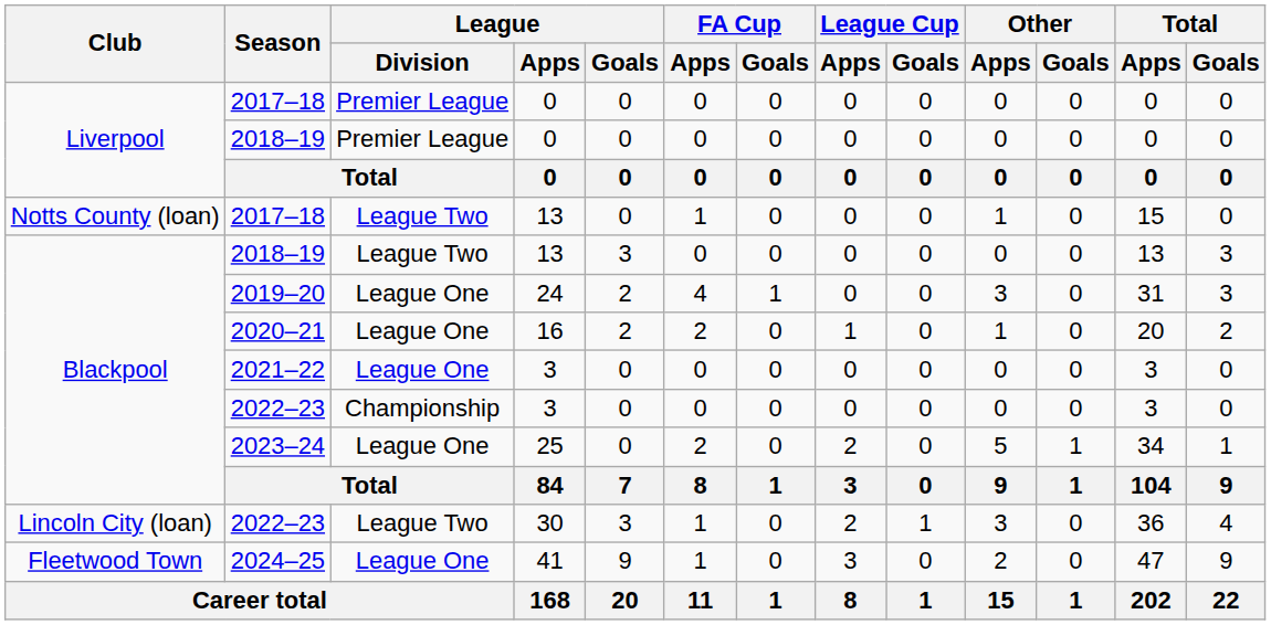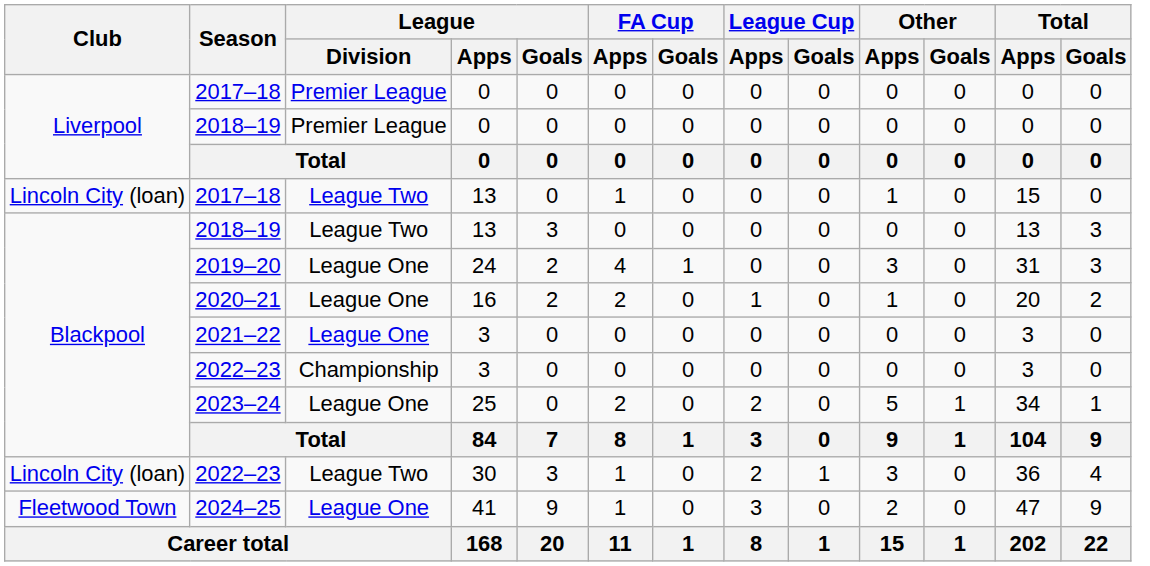 <table class="wikitable" style="text-align:center">
 <tr>
 <th rowspan="2">Club</th>
 <th rowspan="2">Season</th>
 <th colspan="3">League</th>
 <th colspan="2"><a href='#'>FA Cup</a></th>
 <th colspan="2"><a href='#'>League Cup</a></th>
 <th colspan="2">Other</th>
 <th colspan="2">Total</th>
 </tr>
 <tr>
 <th>Division</th>
 <th>Apps</th>
 <th>Goals</th>
 <th>Apps</th>
 <th>Goals</th>
 <th>Apps</th>
 <th>Goals</th>
 <th>Apps</th>
 <th>Goals</th>
 <th>Apps</th>
 <th>Goals</th>
 </tr>
 <tr>
 <td rowspan=3><a href='#'>Liverpool</a></td>
 <td><a href='#'>2017–18</a></td>
 <td><a href='#'>Premier League</a></td>
 <td>0</td>
 <td>0</td>
 <td>0</td>
 <td>0</td>
 <td>0</td>
 <td>0</td>
 <td>0</td>
 <td>0</td>
 <td>0</td>
 <td>0</td>
 </tr>
 <tr>
 <td><a href='#'>2018–19</a></td>
 <td>Premier League</td>
 <td>0</td>
 <td>0</td>
 <td>0</td>
 <td>0</td>
 <td>0</td>
 <td>0</td>
 <td>0</td>
 <td>0</td>
 <td>0</td>
 <td>0</td>
 </tr>
 <tr>
 <th colspan="2">Total</th>
 <th>0</th>
 <th>0</th>
 <th>0</th>
 <th>0</th>
 <th>0</th>
 <th>0</th>
 <th>0</th>
 <th>0</th>
 <th>0</th>
 <th>0</th>
 </tr>
 <tr>
-<td><a href='#'>Notts County</a> (loan)</td>
+<td><a href='#'>Lincoln City</a> (loan)</td>
 <td><a href='#'>2017–18</a></td>
 <td><a href='#'>League Two</a></td>
 <td>13</td>
 <td>0</td>
 <td>1</td>
 <td>0</td>
 <td>0</td>
 <td>0</td>
 <td>1</td>
 <td>0</td>
 <td>15</td>
 <td>0</td>
 </tr>
 <tr>
 <td rowspan=7><a href='#'>Blackpool</a></td>
 <td><a href='#'>2018–19</a></td>
 <td>League Two</td>
 <td>13</td>
 <td>3</td>
 <td>0</td>
 <td>0</td>
 <td>0</td>
 <td>0</td>
 <td>0</td>
 <td>0</td>
 <td>13</td>
 <td>3</td>
 </tr>
 <tr>
 <td><a href='#'>2019–20</a></td>
 <td>League One</td>
 <td>24</td>
 <td>2</td>
 <td>4</td>
 <td>1</td>
 <td>0</td>
 <td>0</td>
 <td>3</td>
 <td>0</td>
 <td>31</td>
 <td>3</td>
 </tr>
 <tr>
 <td><a href='#'>2020–21</a></td>
 <td>League One</td>
 <td>16</td>
 <td>2</td>
 <td>2</td>
 <td>0</td>
 <td>1</td>
 <td>0</td>
 <td>1</td>
 <td>0</td>
 <td>20</td>
 <td>2</td>
 </tr>
 <tr>
 <td><a href='#'>2021–22</a></td>
 <td><a href='#'>League One</a></td>
 <td>3</td>
 <td>0</td>
 <td>0</td>
 <td>0</td>
 <td>0</td>
 <td>0</td>
 <td>0</td>
 <td>0</td>
 <td>3</td>
 <td>0</td>
 </tr>
 <tr>
 <td><a href='#'>2022–23</a></td>
 <td>Championship</td>
 <td>3</td>
 <td>0</td>
 <td>0</td>
 <td>0</td>
 <td>0</td>
 <td>0</td>
 <td>0</td>
 <td>0</td>
 <td>3</td>
 <td>0</td>
 </tr>
 <tr>
 <td><a href='#'>2023–24</a></td>
 <td>League One</td>
 <td>25</td>
 <td>0</td>
 <td>2</td>
 <td>0</td>
 <td>2</td>
 <td>0</td>
 <td>5</td>
 <td>1</td>
 <td>34</td>
 <td>1</td>
 </tr>
 <tr>
 <th colspan="2">Total</th>
 <th>84</th>
 <th>7</th>
 <th>8</th>
 <th>1</th>
 <th>3</th>
 <th>0</th>
 <th>9</th>
 <th>1</th>
 <th>104</th>
 <th>9</th>
 </tr>
 <tr>
 <td><a href='#'>Lincoln City</a> (loan)</td>
 <td><a href='#'>2022–23</a></td>
 <td>League Two</td>
 <td>30</td>
 <td>3</td>
 <td>1</td>
 <td>0</td>
 <td>2</td>
 <td>1</td>
 <td>3</td>
 <td>0</td>
 <td>36</td>
 <td>4</td>
 </tr>
 <tr>
 <td><a href='#'>Fleetwood Town</a></td>
 <td><a href='#'>2024–25</a></td>
 <td><a href='#'>League One</a></td>
 <td>41</td>
 <td>9</td>
 <td>1</td>
 <td>0</td>
 <td>3</td>
 <td>0</td>
 <td>2</td>
 <td>0</td>
 <td>47</td>
 <td>9</td>
 </tr>
 <tr>
 <th colspan="3">Career total</th>
 <th>168</th>
 <th>20</th>
 <th>11</th>
 <th>1</th>
 <th>8</th>
 <th>1</th>
 <th>15</th>
 <th>1</th>
 <th>202</th>
 <th>22</th>
 </tr>
 </table>
